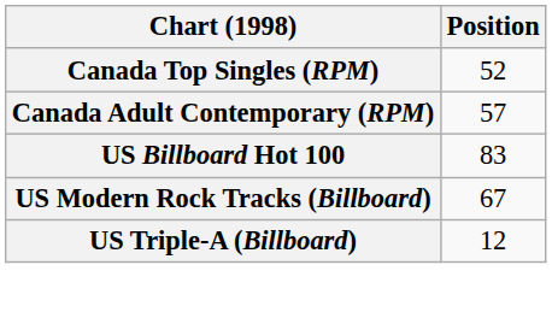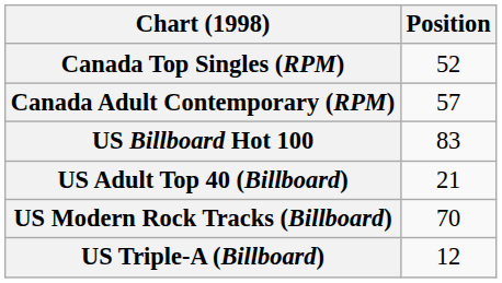 <table class="wikitable sortable plainrowheaders" style="text-align:center">
 <tr>
 <th>Chart (1998)</th>
 <th>Position</th>
 </tr>
 <tr>
 <th scope="row">Canada Top Singles (<em>RPM</em>)</th>
 <td>52</td>
 </tr>
 <tr>
 <th scope="row">Canada Adult Contemporary (<em>RPM</em>)</th>
 <td>57</td>
 </tr>
 <tr>
 <th scope="row">US <em>Billboard</em> Hot 100</th>
 <td>83</td>
 </tr>
 <tr>
+<th scope="row">US Adult Top 40 (<em>Billboard</em>)</th>
+<td>21</td>
+</tr>
+<tr>
 <th scope="row">US Modern Rock Tracks (<em>Billboard</em>)</th>
-<td>67</td>
+<td>70</td>
 </tr>
 <tr>
 <th scope="row">US Triple-A (<em>Billboard</em>)</th>
 <td>12</td>
 </tr>
 </table>
